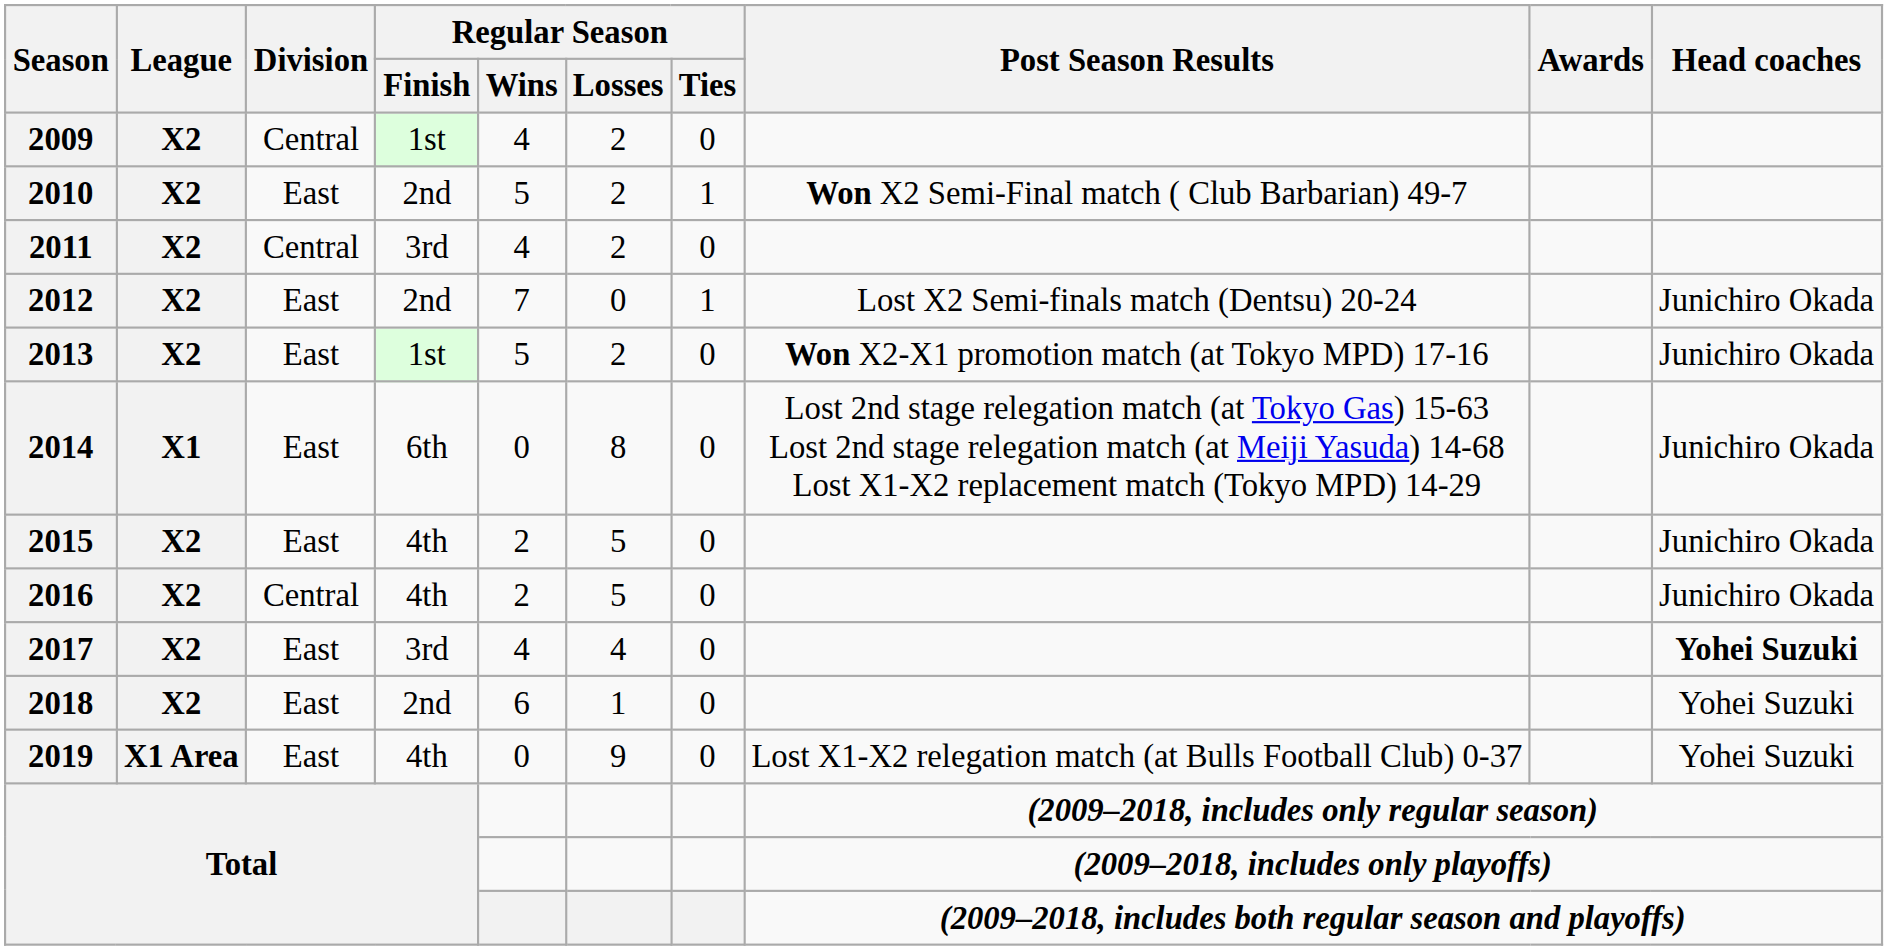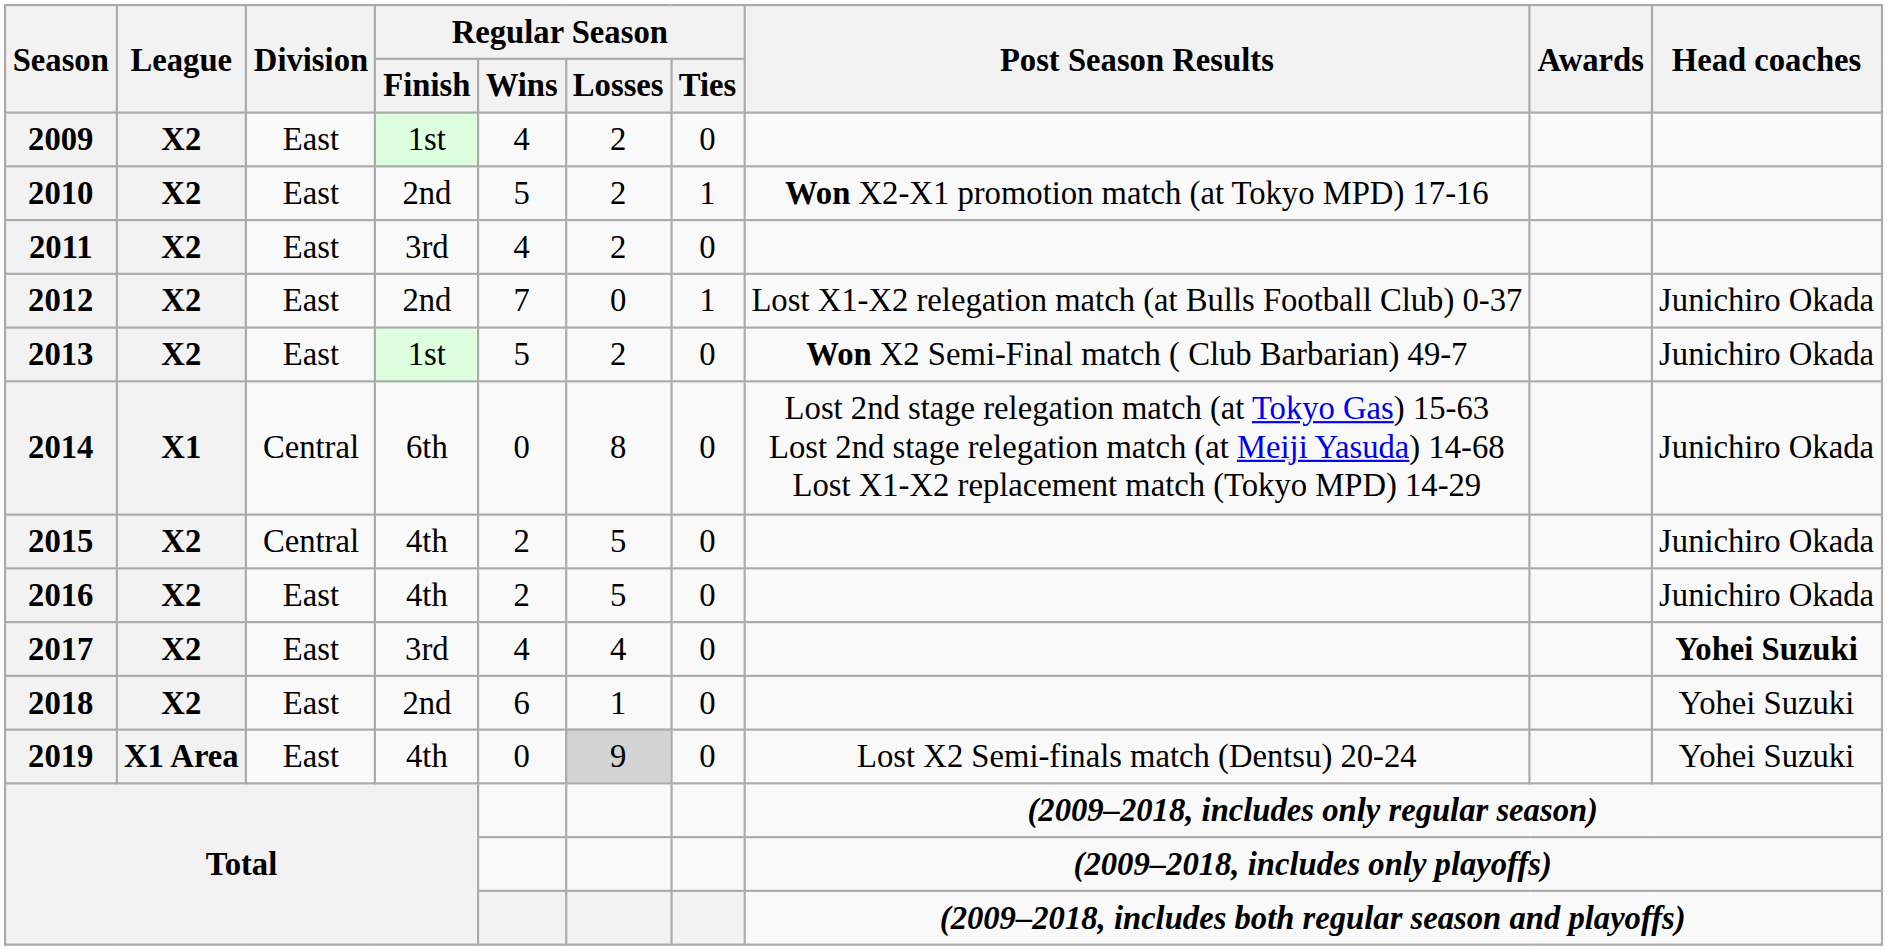 <table class="wikitable" style="text-align:center; font-size:95%">
 <tr>
 <th rowspan="2">Season</th>
 <th rowspan="2">League</th>
 <th rowspan="2">Division</th>
 <th colspan="4">Regular Season</th>
 <th rowspan="2">Post Season Results</th>
 <th rowspan="2">Awards</th>
 <th rowspan="2">Head coaches</th>
 </tr>
 <tr>
 <th>Finish</th>
 <th>Wins</th>
 <th>Losses</th>
 <th>Ties</th>
 </tr>
 <tr>
 <th align="center">2009</th>
 <th align="center">X2</th>
-<td align="center">Central</td>
+<td align="center">East</td>
 <td align="center" bgcolor="#DDFFDD">1st</td>
 <td align="center">4</td>
 <td align="center">2</td>
 <td align="center">0</td>
 <td></td>
 <td></td>
 <td></td>
 </tr>
 <tr>
 <th align="center">2010</th>
 <th align="center">X2</th>
 <td align="center">East</td>
 <td align="center" bgcolor="">2nd</td>
 <td align="center">5</td>
 <td align="center">2</td>
 <td align="center">1</td>
-<td><strong>Won</strong> X2 Semi-Final match ( Club Barbarian) 49-7</td>
+<td><strong>Won</strong> X2-X1 promotion match (at Tokyo MPD) 17-16</td>
 <td></td>
 <td></td>
 </tr>
 <tr>
 <th align="center">2011</th>
 <th align="center">X2</th>
-<td align="center">Central</td>
+<td align="center">East</td>
 <td align="center" bgcolor="">3rd</td>
 <td align="center">4</td>
 <td align="center">2</td>
 <td align="center">0</td>
 <td></td>
 <td></td>
 <td></td>
 </tr>
 <tr>
 <th align="center">2012</th>
 <th align="center">X2</th>
 <td align="center">East</td>
 <td align="center" bgcolor="">2nd</td>
 <td align="center">7</td>
 <td align="center">0</td>
 <td align="center">1</td>
-<td>Lost X2 Semi-finals match (Dentsu) 20-24</td>
+<td>Lost X1-X2 relegation match (at Bulls Football Club) 0-37</td>
 <td></td>
 <td>Junichiro Okada</td>
 </tr>
 <tr>
 <th align="center">2013</th>
 <th align="center">X2</th>
 <td align="center">East</td>
 <td align="center" bgcolor="#DDFFDD">1st</td>
 <td align="center">5</td>
 <td align="center">2</td>
 <td align="center">0</td>
-<td><strong>Won</strong> X2-X1 promotion match (at Tokyo MPD) 17-16</td>
+<td><strong>Won</strong> X2 Semi-Final match ( Club Barbarian) 49-7</td>
 <td></td>
 <td>Junichiro Okada</td>
 </tr>
 <tr>
 <th align="center">2014</th>
 <th align="center">X1</th>
-<td align="center">East</td>
+<td align="center">Central</td>
 <td align="center" bgcolor="">6th</td>
 <td align="center">0</td>
 <td align="center">8</td>
 <td align="center">0</td>
 <td>Lost 2nd stage relegation match (at <a href='#'>Tokyo Gas</a>) 15-63<br>Lost 2nd stage relegation match (at <a href='#'>Meiji Yasuda</a>) 14-68<br>Lost X1-X2 replacement match (Tokyo MPD) 14-29</td>
 <td></td>
 <td>Junichiro Okada</td>
 </tr>
 <tr>
 <th align="center">2015</th>
 <th align="center">X2</th>
-<td align="center">East</td>
+<td align="center">Central</td>
 <td align="center" bgcolor="">4th</td>
 <td align="center">2</td>
 <td align="center">5</td>
 <td align="center">0</td>
 <td></td>
 <td></td>
 <td>Junichiro Okada</td>
 </tr>
 <tr>
 <th align="center">2016</th>
 <th align="center">X2</th>
-<td align="center">Central</td>
+<td align="center">East</td>
 <td align="center" bgcolor="">4th</td>
 <td align="center">2</td>
 <td align="center">5</td>
 <td align="center">0</td>
 <td></td>
 <td></td>
 <td>Junichiro Okada</td>
 </tr>
 <tr>
 <th align="center">2017</th>
 <th align="center">X2</th>
 <td align="center">East</td>
 <td align="center" bgcolor="">3rd</td>
 <td align="center">4</td>
 <td align="center">4</td>
 <td align="center">0</td>
 <td></td>
 <td></td>
 <td><strong>Yohei Suzuki</strong></td>
 </tr>
 <tr>
 <th align="center">2018</th>
 <th align="center">X2</th>
 <td align="center">East</td>
 <td align="center" bgcolor="">2nd</td>
 <td align="center">6</td>
 <td align="center">1</td>
 <td align="center">0</td>
 <td></td>
 <td></td>
 <td>Yohei Suzuki</td>
 </tr>
 <tr>
 <th align="center">2019</th>
 <th align="center">X1 Area</th>
 <td align="center">East</td>
 <td align="center" bgcolor="">4th</td>
 <td align="center">0</td>
-<td align="center">9</td>
+<td align="center" style="background: lightgrey;">9</td>
 <td align="center">0</td>
-<td>Lost X1-X2 relegation match (at Bulls Football Club) 0-37</td>
+<td>Lost X2 Semi-finals match (Dentsu) 20-24</td>
 <td></td>
 <td>Yohei Suzuki</td>
 </tr>
 <tr>
 <th align="center" rowSpan="4" colSpan="4">Total</th>
 <td align="center"></td>
 <td align="center"></td>
 <td align="center"></td>
 <td colSpan="4"><strong><em>(2009–2018, includes only regular season)</em></strong></td>
 </tr>
 <tr>
 <td align="center"></td>
 <td align="center"></td>
 <td align="center"></td>
 <td colSpan="4"><strong><em>(2009–2018, includes only playoffs)</em></strong></td>
 </tr>
 <tr>
 <th align="center"></th>
 <th align="center"></th>
 <th align="center"></th>
 <td colSpan="4"><strong><em>(2009–2018, includes both regular season and playoffs)</em></strong></td>
 </tr>
 </table>
